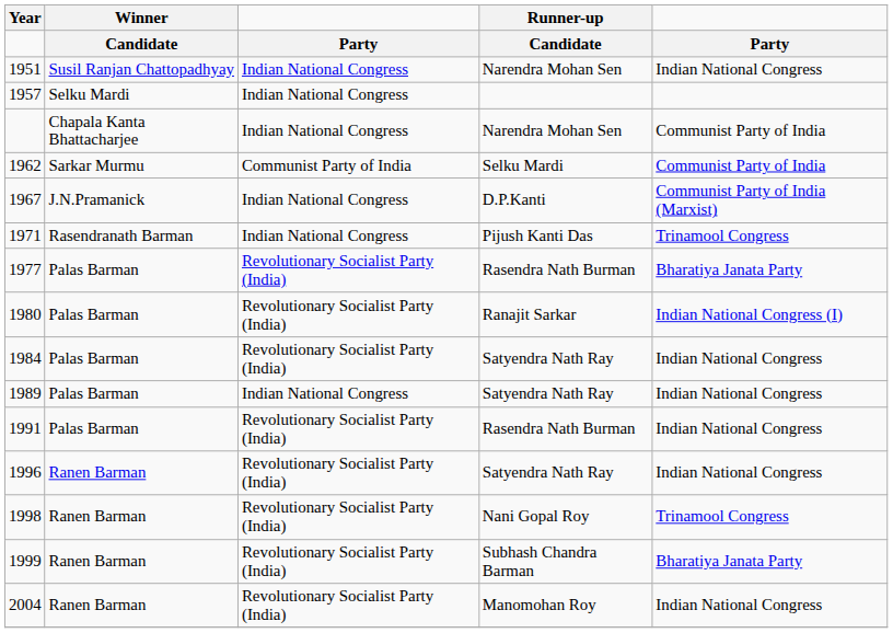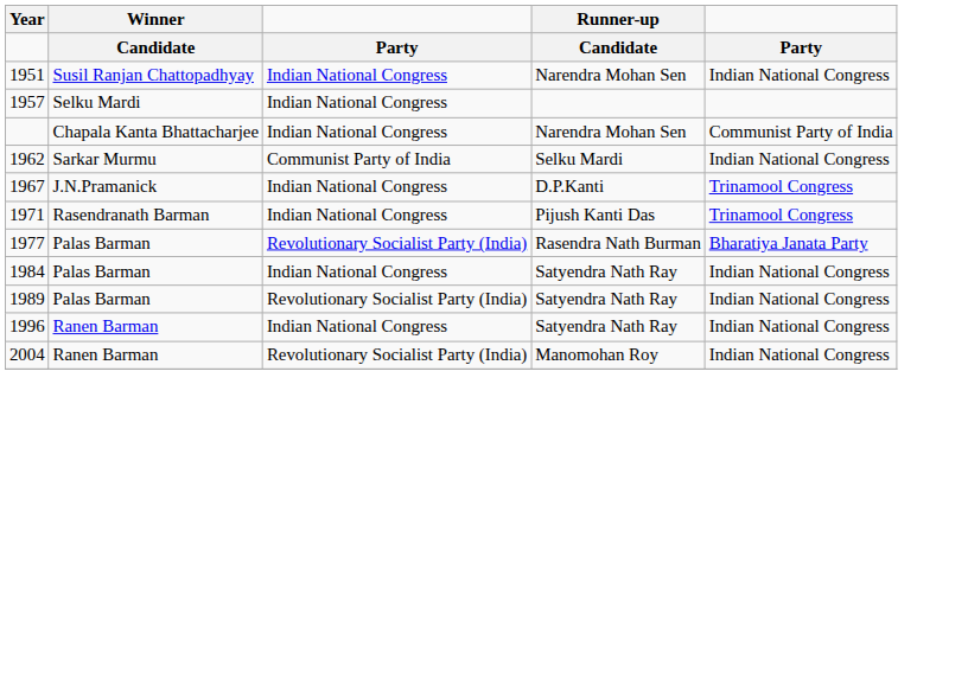 <table class="wikitable sortable">
 <tr>
 <th>Year</th>
 <th>Winner</th>
 <td></td>
 <th>Runner-up</th>
 </tr>
 <tr>
 <td></td>
 <th>Candidate</th>
 <th>Party</th>
 <th>Candidate</th>
 <th>Party</th>
 </tr>
 <tr>
 <td>1951</td>
 <td><a href='#'>Susil Ranjan Chattopadhyay</a></td>
 <td><a href='#'>Indian National Congress</a></td>
 <td>Narendra Mohan Sen</td>
 <td>Indian National Congress</td>
 </tr>
 <tr>
 <td>1957</td>
 <td>Selku Mardi</td>
 <td>Indian National Congress</td>
 <td></td>
 <td></td>
 </tr>
 <tr>
 <td></td>
 <td>Chapala Kanta Bhattacharjee</td>
 <td>Indian National Congress</td>
 <td>Narendra Mohan Sen</td>
 <td>Communist Party of India</td>
 </tr>
 <tr>
 <td>1962</td>
 <td>Sarkar Murmu</td>
 <td>Communist Party of India</td>
 <td>Selku Mardi</td>
-<td><a href='#'>Communist Party of India</a></td>
+<td>Indian National Congress</td>
 </tr>
 <tr>
 <td>1967</td>
 <td>J.N.Pramanick</td>
 <td>Indian National Congress</td>
 <td>D.P.Kanti</td>
-<td><a href='#'>Communist Party of India (Marxist)</a></td>
+<td><a href='#'>Trinamool Congress</a></td>
 </tr>
 <tr>
 <td>1971</td>
 <td>Rasendranath Barman</td>
 <td>Indian National Congress</td>
 <td>Pijush Kanti Das</td>
 <td><a href='#'>Trinamool Congress</a></td>
 </tr>
 <tr>
 <td>1977</td>
 <td>Palas Barman</td>
 <td><a href='#'>Revolutionary Socialist Party (India)</a></td>
 <td>Rasendra Nath Burman</td>
 <td><a href='#'>Bharatiya Janata Party</a></td>
 </tr>
 <tr>
-<td>1980</td>
+<td>1984</td>
 <td>Palas Barman</td>
-<td>Revolutionary Socialist Party (India)</td>
-<td>Ranajit Sarkar</td>
-<td><a href='#'>Indian National Congress (I)</a></td>
+<td>Indian National Congress</td>
+<td>Satyendra Nath Ray</td>
+<td>Indian National Congress</td>
 </tr>
 <tr>
-<td>1984</td>
+<td>1989</td>
 <td>Palas Barman</td>
 <td>Revolutionary Socialist Party (India)</td>
 <td>Satyendra Nath Ray</td>
 <td>Indian National Congress</td>
 </tr>
 <tr>
-<td>1989</td>
-<td>Palas Barman</td>
+<td>1996</td>
+<td><a href='#'>Ranen Barman</a></td>
 <td>Indian National Congress</td>
 <td>Satyendra Nath Ray</td>
 <td>Indian National Congress</td>
-</tr>
-<tr>
-<td>1991</td>
-<td>Palas Barman</td>
-<td>Revolutionary Socialist Party (India)</td>
-<td>Rasendra Nath Burman</td>
-<td>Indian National Congress</td>
-</tr>
-<tr>
-<td>1996</td>
-<td><a href='#'>Ranen Barman</a></td>
-<td>Revolutionary Socialist Party (India)</td>
-<td>Satyendra Nath Ray</td>
-<td>Indian National Congress</td>
-</tr>
-<tr>
-<td>1998</td>
-<td>Ranen Barman</td>
-<td>Revolutionary Socialist Party (India)</td>
-<td>Nani Gopal Roy</td>
-<td><a href='#'>Trinamool Congress</a></td>
-</tr>
-<tr>
-<td>1999</td>
-<td>Ranen Barman</td>
-<td>Revolutionary Socialist Party (India)</td>
-<td>Subhash Chandra Barman</td>
-<td><a href='#'>Bharatiya Janata Party</a></td>
 </tr>
 <tr>
 <td>2004</td>
 <td>Ranen Barman</td>
 <td>Revolutionary Socialist Party (India)</td>
 <td>Manomohan Roy</td>
 <td>Indian National Congress</td>
 </tr>
 <tr>
 </tr>
 </table>
